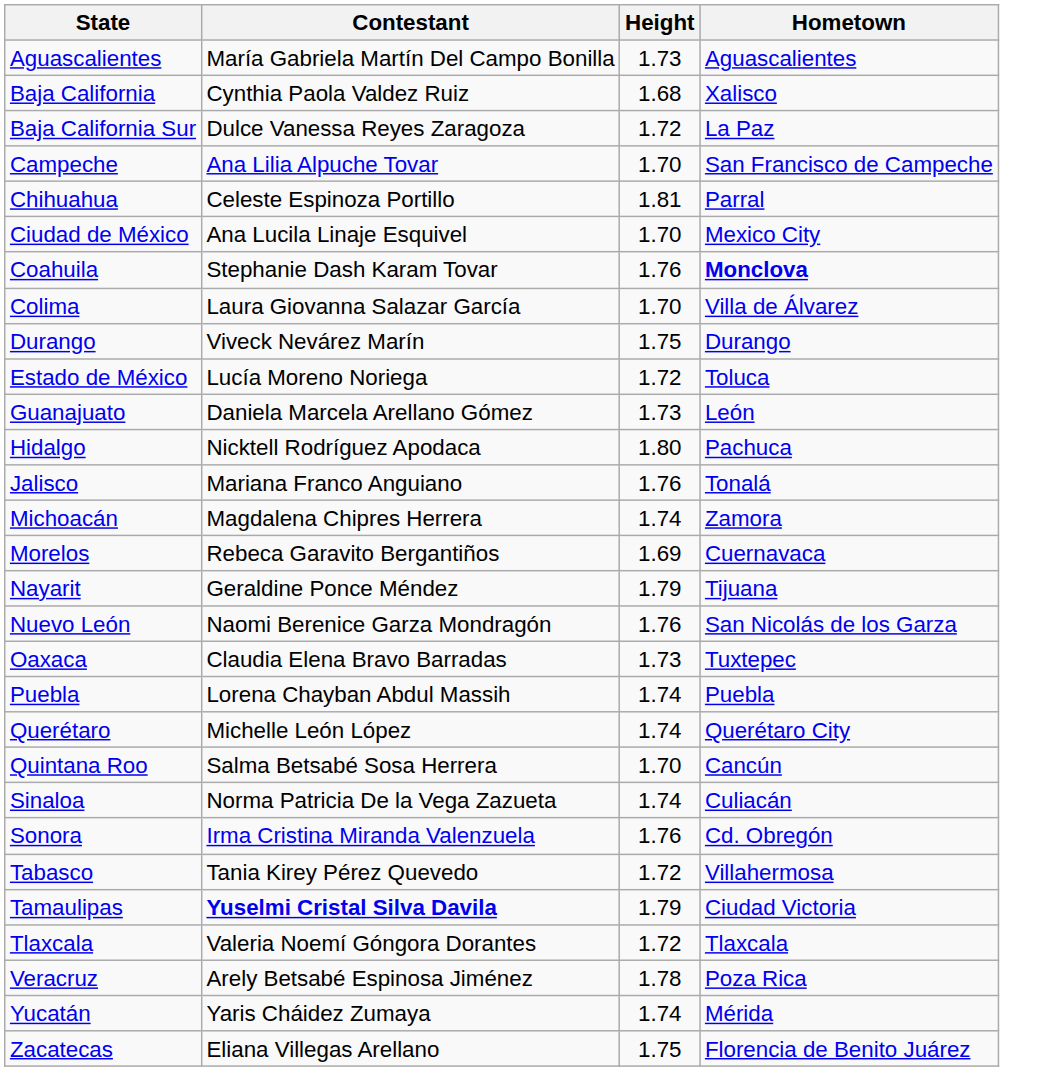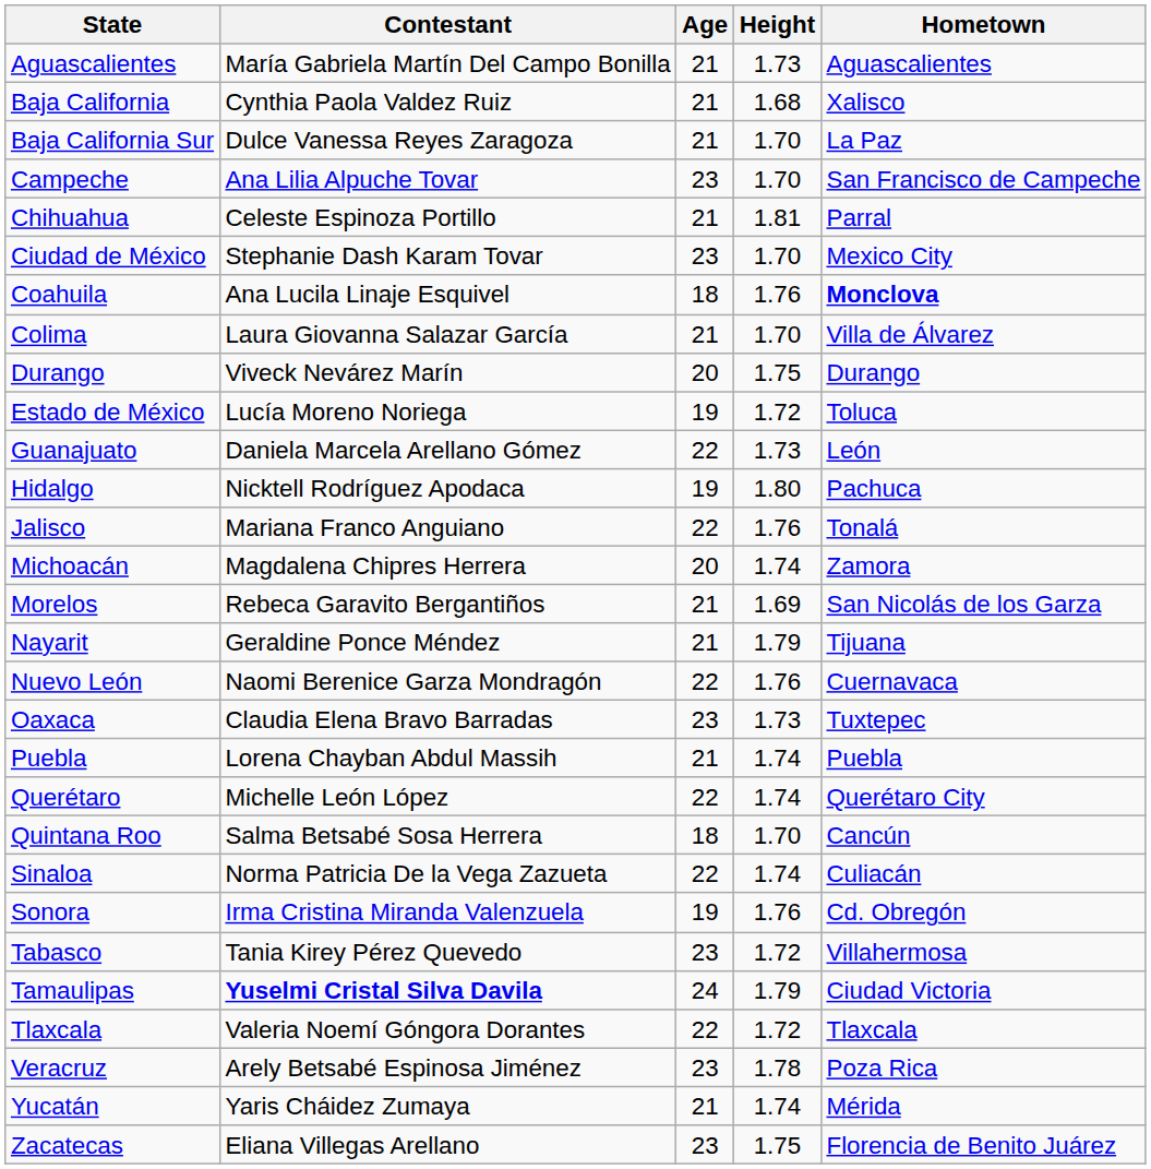 <table class="wikitable sortable" style="font-size: 95%;">
 <tr>
 <th>State</th>
 <th>Contestant</th>
+<th>Age</th>
 <th>Height</th>
 <th>Hometown</th>
 </tr>
 <tr>
 <td> <a href='#'>Aguascalientes</a></td>
 <td>María Gabriela Martín Del Campo Bonilla</td>
+<td align="center">21</td>
 <td align="center">1.73</td>
 <td><a href='#'>Aguascalientes</a></td>
 </tr>
 <tr>
 <td> <a href='#'>Baja California</a></td>
 <td>Cynthia Paola Valdez Ruiz</td>
+<td align="center">21</td>
 <td align="center">1.68</td>
 <td><a href='#'>Xalisco</a></td>
 </tr>
 <tr>
 <td> <a href='#'>Baja California Sur</a></td>
 <td>Dulce Vanessa Reyes Zaragoza</td>
-<td align="center">1.72</td>
+<td align="center">21</td>
+<td align="center">1.70</td>
 <td><a href='#'>La Paz</a></td>
 </tr>
 <tr>
 <td> <a href='#'>Campeche</a></td>
 <td><a href='#'>Ana Lilia Alpuche Tovar</a></td>
+<td align="center">23</td>
 <td align="center">1.70</td>
 <td><a href='#'>San Francisco de Campeche</a></td>
 </tr>
 <tr>
 <td> <a href='#'>Chihuahua</a></td>
 <td>Celeste Espinoza Portillo</td>
+<td align="center">21</td>
 <td align="center">1.81</td>
 <td><a href='#'>Parral</a></td>
 </tr>
 <tr>
 <td> <a href='#'>Ciudad de México</a></td>
-<td>Ana Lucila Linaje Esquivel</td>
+<td>Stephanie Dash Karam Tovar</td>
+<td align="center">23</td>
 <td align="center">1.70</td>
 <td><a href='#'>Mexico City</a></td>
 </tr>
 <tr>
 <td> <a href='#'>Coahuila</a></td>
-<td>Stephanie Dash Karam Tovar</td>
+<td>Ana Lucila Linaje Esquivel</td>
+<td align="center">18</td>
 <td align="center">1.76</td>
 <td><strong><a href='#'>Monclova</a></strong></td>
 </tr>
 <tr>
 <td> <a href='#'>Colima</a></td>
 <td>Laura Giovanna Salazar García</td>
+<td align="center">21</td>
 <td align="center">1.70</td>
 <td><a href='#'>Villa de Álvarez</a></td>
 </tr>
 <tr>
 <td> <a href='#'>Durango</a></td>
 <td>Viveck Nevárez Marín</td>
+<td align="center">20</td>
 <td align="center">1.75</td>
 <td><a href='#'>Durango</a></td>
 </tr>
 <tr>
 <td> <a href='#'>Estado de México</a></td>
 <td>Lucía Moreno Noriega</td>
+<td align=" center">19</td>
 <td align=" center">1.72</td>
 <td><a href='#'>Toluca</a></td>
 </tr>
 <tr>
 <td> <a href='#'>Guanajuato</a></td>
 <td>Daniela Marcela Arellano Gómez</td>
+<td align="center">22</td>
 <td align="center">1.73</td>
 <td><a href='#'>León</a></td>
 </tr>
 <tr>
 <td> <a href='#'>Hidalgo</a></td>
 <td>Nicktell Rodríguez Apodaca</td>
+<td align="center">19</td>
 <td align="center">1.80</td>
 <td><a href='#'>Pachuca</a></td>
 </tr>
 <tr>
 <td> <a href='#'>Jalisco</a></td>
 <td>Mariana Franco Anguiano</td>
+<td align=" center">22</td>
 <td align=" center">1.76</td>
 <td><a href='#'>Tonalá</a></td>
 </tr>
 <tr>
 <td> <a href='#'>Michoacán</a></td>
 <td>Magdalena Chipres Herrera</td>
+<td align=" center">20</td>
 <td align=" center">1.74</td>
 <td><a href='#'>Zamora</a></td>
 </tr>
 <tr>
 <td> <a href='#'>Morelos</a></td>
 <td>Rebeca Garavito Bergantiños</td>
+<td align="center">21</td>
 <td align="center">1.69</td>
-<td><a href='#'>Cuernavaca</a></td>
+<td><a href='#'>San Nicolás de los Garza</a></td>
 </tr>
 <tr>
 <td> <a href='#'>Nayarit</a></td>
 <td>Geraldine Ponce Méndez</td>
+<td align="center">21</td>
 <td align="center">1.79</td>
 <td><a href='#'>Tijuana</a></td>
 </tr>
 <tr>
 <td> <a href='#'>Nuevo León</a></td>
 <td>Naomi Berenice Garza Mondragón</td>
+<td align="center">22</td>
 <td align="center">1.76</td>
-<td><a href='#'>San Nicolás de los Garza</a></td>
+<td><a href='#'>Cuernavaca</a></td>
 </tr>
 <tr>
 <td> <a href='#'>Oaxaca</a></td>
 <td>Claudia Elena Bravo Barradas</td>
+<td align=" center">23</td>
 <td align=" center">1.73</td>
 <td><a href='#'>Tuxtepec</a></td>
 </tr>
 <tr>
 <td> <a href='#'>Puebla</a></td>
 <td>Lorena Chayban Abdul Massih</td>
+<td align=" center">21</td>
 <td align=" center">1.74</td>
 <td><a href='#'>Puebla</a></td>
 </tr>
 <tr>
 <td> <a href='#'>Querétaro</a></td>
 <td>Michelle León López</td>
+<td align=" center">22</td>
 <td align=" center">1.74</td>
 <td><a href='#'>Querétaro City</a></td>
 </tr>
 <tr>
 <td> <a href='#'>Quintana Roo</a></td>
 <td>Salma Betsabé Sosa Herrera</td>
+<td align=" center">18</td>
 <td align="center">1.70</td>
 <td><a href='#'>Cancún</a></td>
 </tr>
 <tr>
 <td> <a href='#'>Sinaloa</a></td>
 <td>Norma Patricia De la Vega Zazueta</td>
+<td align="center">22</td>
 <td align="center">1.74</td>
 <td><a href='#'>Culiacán</a></td>
 </tr>
 <tr>
 <td> <a href='#'>Sonora</a></td>
 <td><a href='#'>Irma Cristina Miranda Valenzuela</a></td>
+<td align="center">19</td>
 <td align="center">1.76</td>
 <td><a href='#'>Cd. Obregón</a></td>
 </tr>
 <tr>
 <td> <a href='#'>Tabasco</a></td>
 <td>Tania Kirey Pérez Quevedo</td>
+<td align="center">23</td>
 <td align="center">1.72</td>
 <td><a href='#'>Villahermosa</a></td>
 </tr>
 <tr>
 <td> <a href='#'>Tamaulipas</a></td>
 <td><strong><a href='#'>Yuselmi Cristal Silva Davila</a></strong></td>
+<td align="center">24</td>
 <td align="center">1.79</td>
 <td><a href='#'>Ciudad Victoria</a></td>
 </tr>
 <tr>
 <td> <a href='#'>Tlaxcala</a></td>
 <td>Valeria Noemí Góngora Dorantes</td>
+<td align="center">22</td>
 <td align="center">1.72</td>
 <td><a href='#'>Tlaxcala</a></td>
 </tr>
 <tr>
 <td> <a href='#'>Veracruz</a></td>
 <td>Arely Betsabé Espinosa Jiménez</td>
+<td align="center">23</td>
 <td align=" center">1.78</td>
 <td><a href='#'>Poza Rica</a></td>
 </tr>
 <tr>
 <td> <a href='#'>Yucatán</a></td>
 <td>Yaris Cháidez Zumaya</td>
+<td align="center">21</td>
 <td align="center">1.74</td>
 <td><a href='#'>Mérida</a></td>
 </tr>
 <tr>
 <td> <a href='#'>Zacatecas</a></td>
 <td>Eliana Villegas Arellano</td>
+<td align="center">23</td>
 <td align="center">1.75</td>
 <td><a href='#'>Florencia de Benito Juárez</a></td>
 </tr>
 </table>
